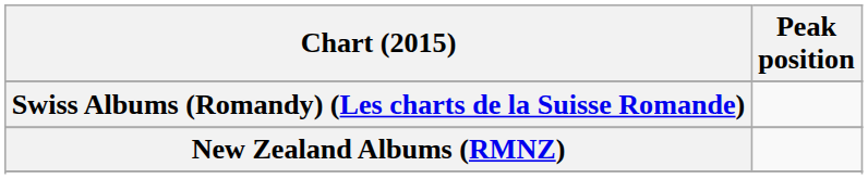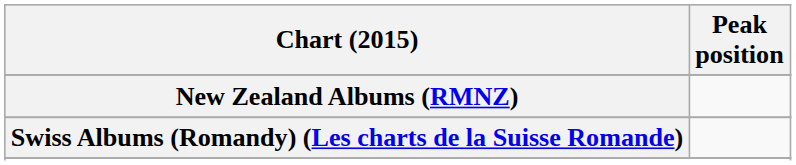 <table class="wikitable sortable plainrowheaders">
 <tr>
 <th scope="col">Chart (2015)</th>
 <th scope="col">Peak<br>position</th>
 </tr>
 <tr>
 </tr>
 <tr>
+</tr>
+<tr>
+</tr>
+<tr>
+</tr>
+<tr>
+</tr>
+<tr>
+</tr>
+<tr>
+</tr>
+<tr>
+</tr>
+<tr>
+</tr>
+<tr>
+<th scope="row">New Zealand Albums (<a href='#'>RMNZ</a>)</th>
+<td></td>
 </tr>
 <tr>
 </tr>
 <tr>
 </tr>
 <tr>
 </tr>
 <tr>
 </tr>
 <tr>
 </tr>
 <tr>
 </tr>
 <tr>
 </tr>
 <tr>
 <th scope="row">Swiss Albums (Romandy) (<a href='#'>Les charts de la Suisse Romande</a>)</th>
 <td></td>
 </tr>
 <tr>
 </tr>
 <tr>
 </tr>
 <tr>
 </tr>
 <tr>
 </tr>
-<tr>
-</tr>
-<tr>
-</tr>
-<tr>
-</tr>
-<tr>
-<th scope="row">New Zealand Albums (<a href='#'>RMNZ</a>)</th>
-<td></td>
-</tr>
-<tr>
-</tr>
-<tr>
-</tr>
-<tr>
-</tr>
-<tr>
-</tr>
 </table>
